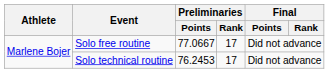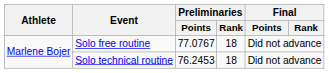 <table class=wikitable style="font-size:90%">
 <tr>
 <th rowspan="2">Athlete</th>
 <th rowspan="2">Event</th>
 <th colspan="2">Preliminaries</th>
 <th colspan="2">Final</th>
 </tr>
 <tr style="font-size:95%">
 <th>Points</th>
 <th>Rank</th>
 <th>Points</th>
 <th>Rank</th>
 </tr>
 <tr align=center>
 <td align=left rowspan=2><a href='#'>Marlene Bojer</a></td>
 <td align=left><a href='#'>Solo free routine</a></td>
-<td>77.0667</td>
-<td>17</td>
+<td>77.0767</td>
+<td>18</td>
 <td colspan=2>Did not advance</td>
 </tr>
 <tr align=center>
 <td align=left><a href='#'>Solo technical routine</a></td>
 <td>76.2453</td>
-<td>17</td>
+<td>18</td>
 <td colspan=2>Did not advance</td>
 </tr>
 </table>
